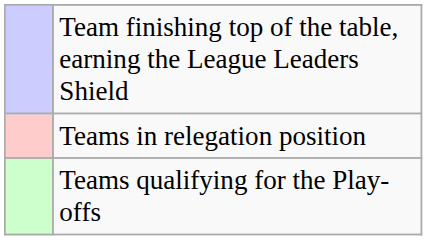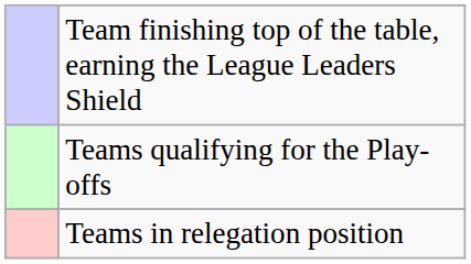 <table class="wikitable" style="font-size: 95%">
 <tr>
 <td style="background:#ccccff; width:20px;"> </td>
 <td style="width:200px;">Team finishing top of the table, earning the League Leaders Shield</td>
 </tr>
 <tr>
+<td style="background:#cfc; width:20px;"> </td>
+<td style="width:200px;">Teams qualifying for the Play-offs</td>
+</tr>
+<tr>
 <td bgcolor="#FFCCCC" width="20"> </td>
 <td>Teams in relegation position</td>
 </tr>
-<tr>
-<td style="background:#cfc; width:20px;"> </td>
-<td style="width:200px;">Teams qualifying for the Play-offs</td>
-</tr>
 </table>
